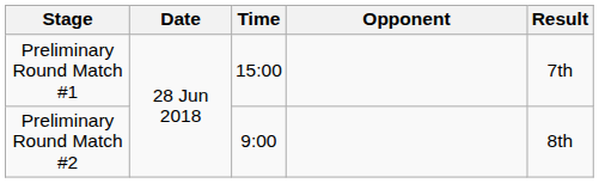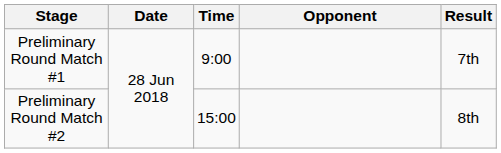 <table class=wikitable>
 <tr>
 <th width=100>Stage</th>
 <th width=80>Date</th>
 <th width=10>Time</th>
 <th width=200>Opponent</th>
 <th width=50>Result</th>
 </tr>
 <tr align=center>
 <td>Preliminary Round Match #1</td>
 <td rowspan=2>28 Jun 2018</td>
-<td>15:00</td>
+<td>9:00</td>
 <td></td>
 <td>7th</td>
 </tr>
 <tr align=center>
 <td>Preliminary Round Match #2</td>
-<td>9:00</td>
+<td>15:00</td>
 <td></td>
 <td>8th</td>
 </tr>
 </table>
